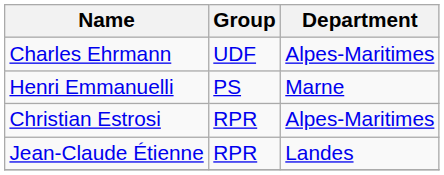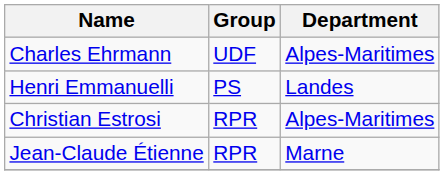 <table class="wikitable alternance">
 <tr>
 <th>Name</th>
 <th>Group</th>
 <th>Department</th>
 </tr>
 <tr>
 <td><a href='#'>Charles Ehrmann</a></td>
 <td><a href='#'>UDF</a></td>
 <td><a href='#'>Alpes-Maritimes</a></td>
 </tr>
 <tr>
 <td><a href='#'>Henri Emmanuelli</a></td>
 <td><a href='#'>PS</a></td>
-<td><a href='#'>Marne</a></td>
+<td><a href='#'>Landes</a></td>
 </tr>
 <tr>
 <td><a href='#'>Christian Estrosi</a></td>
 <td><a href='#'>RPR</a></td>
 <td><a href='#'>Alpes-Maritimes</a></td>
 </tr>
 <tr>
 <td><a href='#'>Jean-Claude Étienne</a></td>
 <td><a href='#'>RPR</a></td>
-<td><a href='#'>Landes</a></td>
+<td><a href='#'>Marne</a></td>
 </tr>
 <tr>
 </tr>
 </table>
